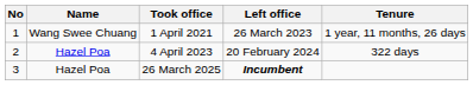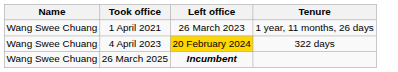 <table class="wikitable" style="text-align:center;">
 <tr>
-<th>No</th>
 <th>Name</th>
 <th>Took office</th>
 <th>Left office</th>
 <th>Tenure</th>
 </tr>
 <tr>
-<td>1</td>
 <td>Wang Swee Chuang</td>
 <td>1 April 2021</td>
 <td>26 March 2023</td>
 <td>1 year, 11 months, 26 days</td>
 </tr>
 <tr>
-<td>2</td>
-<td><a href='#'>Hazel Poa</a></td>
+<td>Wang Swee Chuang</td>
 <td>4 April 2023</td>
-<td>20 February 2024</td>
+<td style="background: gold;">20 February 2024</td>
 <td>322 days</td>
 </tr>
 <tr>
-<td>3</td>
-<td>Hazel Poa</td>
+<td>Wang Swee Chuang</td>
 <td>26 March 2025</td>
 <td><strong><em>Incumbent</em></strong></td>
 <td></td>
 </tr>
 </table>
